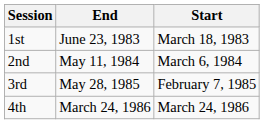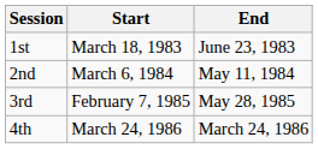 <table class="wikitable">
 <tr>
 <th>Session</th>
+<th>Start</th>
 <th>End</th>
-<th>Start</th>
 </tr>
 <tr>
 <td>1st</td>
+<td>March 18, 1983</td>
 <td>June 23, 1983</td>
-<td>March 18, 1983</td>
 </tr>
 <tr>
 <td>2nd</td>
+<td>March 6, 1984</td>
 <td>May 11, 1984</td>
-<td>March 6, 1984</td>
 </tr>
 <tr>
 <td>3rd</td>
+<td>February 7, 1985</td>
 <td>May 28, 1985</td>
-<td>February 7, 1985</td>
 </tr>
 <tr>
 <td>4th</td>
 <td>March 24, 1986</td>
 <td>March 24, 1986</td>
 </tr>
 </table>
